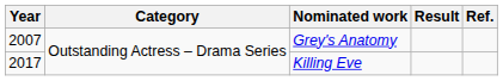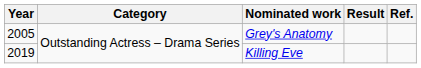 <table class="wikitable plainrowheaders">
 <tr>
 <th scope="col">Year</th>
 <th scope="col">Category</th>
 <th scope="col">Nominated work</th>
 <th scope="col">Result</th>
 <th scope="col">Ref.</th>
 </tr>
 <tr>
-<td>2007</td>
+<td>2005</td>
 <td rowspan="2">Outstanding Actress – Drama Series</td>
 <td><em><a href='#'>Grey's Anatomy</a></em></td>
 <td></td>
 <td align="center"></td>
 </tr>
 <tr>
-<td>2017</td>
+<td>2019</td>
 <td><em><a href='#'>Killing Eve</a></em></td>
 <td></td>
 <td align="center"></td>
 </tr>
 </table>
